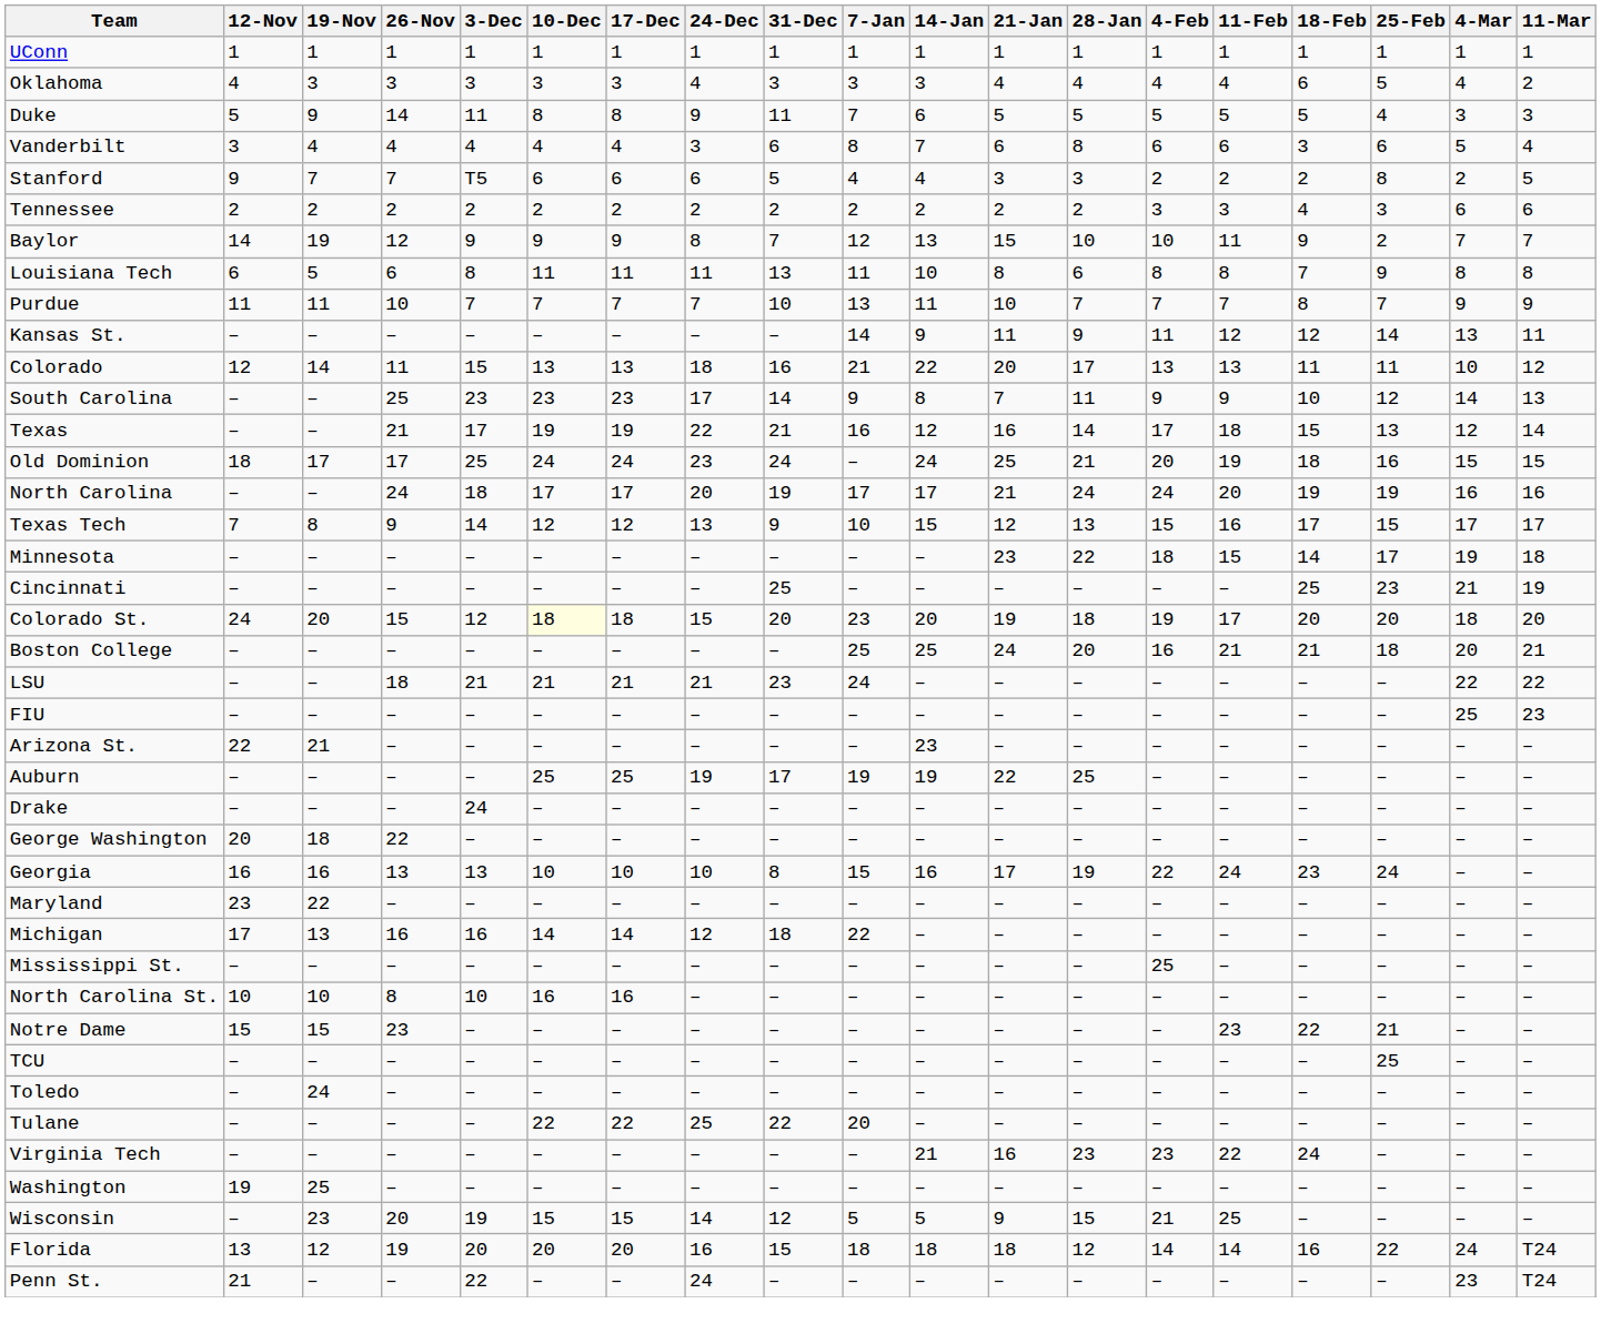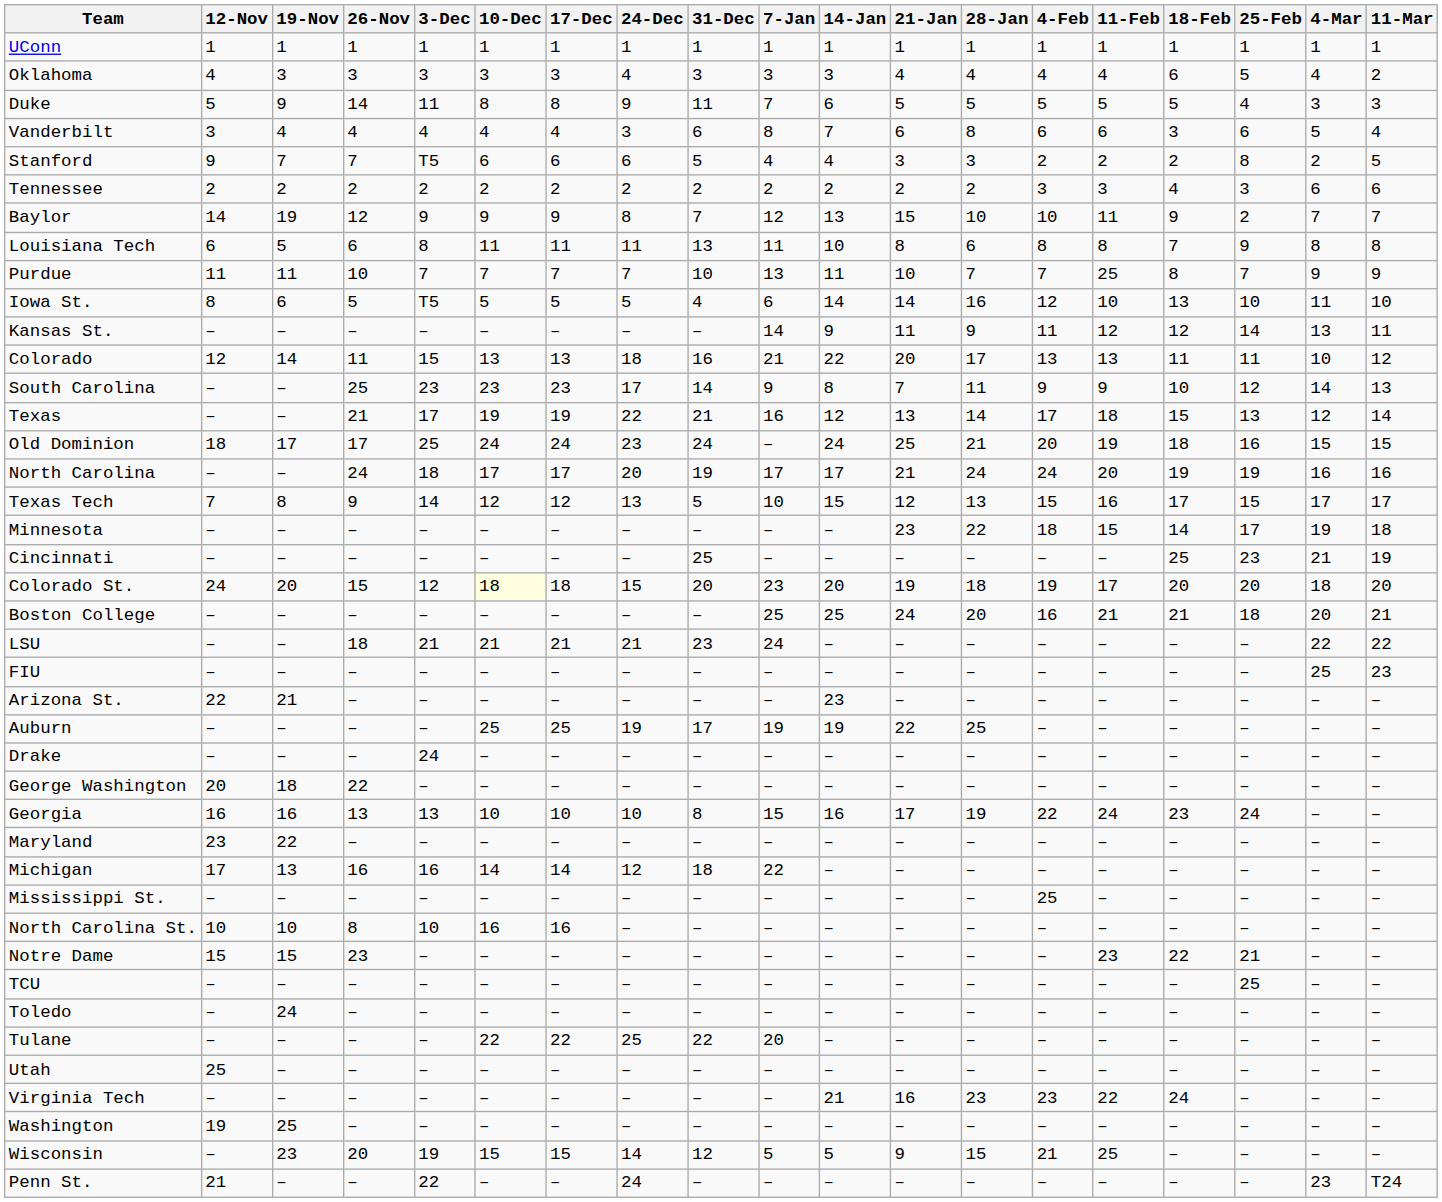 <table class="wikitable sortable">
 <tr>
 <th>Team</th>
 <th>12-Nov</th>
 <th>19-Nov</th>
 <th>26-Nov</th>
 <th>3-Dec</th>
 <th>10-Dec</th>
 <th>17-Dec</th>
 <th>24-Dec</th>
 <th>31-Dec</th>
 <th>7-Jan</th>
 <th>14-Jan</th>
 <th>21-Jan</th>
 <th>28-Jan</th>
 <th>4-Feb</th>
 <th>11-Feb</th>
 <th>18-Feb</th>
 <th>25-Feb</th>
 <th>4-Mar</th>
 <th>11-Mar</th>
 </tr>
 <tr>
 <td><a href='#'>UConn</a></td>
 <td>1</td>
 <td>1</td>
 <td>1</td>
 <td>1</td>
 <td>1</td>
 <td>1</td>
 <td>1</td>
 <td>1</td>
 <td>1</td>
 <td>1</td>
 <td>1</td>
 <td>1</td>
 <td>1</td>
 <td>1</td>
 <td>1</td>
 <td>1</td>
 <td>1</td>
 <td>1</td>
 </tr>
 <tr>
 <td>Oklahoma</td>
 <td>4</td>
 <td>3</td>
 <td>3</td>
 <td>3</td>
 <td>3</td>
 <td>3</td>
 <td>4</td>
 <td>3</td>
 <td>3</td>
 <td>3</td>
 <td>4</td>
 <td>4</td>
 <td>4</td>
 <td>4</td>
 <td>6</td>
 <td>5</td>
 <td>4</td>
 <td>2</td>
 </tr>
 <tr>
 <td>Duke</td>
 <td>5</td>
 <td>9</td>
 <td>14</td>
 <td>11</td>
 <td>8</td>
 <td>8</td>
 <td>9</td>
 <td>11</td>
 <td>7</td>
 <td>6</td>
 <td>5</td>
 <td>5</td>
 <td>5</td>
 <td>5</td>
 <td>5</td>
 <td>4</td>
 <td>3</td>
 <td>3</td>
 </tr>
 <tr>
 <td>Vanderbilt</td>
 <td>3</td>
 <td>4</td>
 <td>4</td>
 <td>4</td>
 <td>4</td>
 <td>4</td>
 <td>3</td>
 <td>6</td>
 <td>8</td>
 <td>7</td>
 <td>6</td>
 <td>8</td>
 <td>6</td>
 <td>6</td>
 <td>3</td>
 <td>6</td>
 <td>5</td>
 <td>4</td>
 </tr>
 <tr>
 <td>Stanford</td>
 <td>9</td>
 <td>7</td>
 <td>7</td>
 <td data-sort-value=5>T5</td>
 <td>6</td>
 <td>6</td>
 <td>6</td>
 <td>5</td>
 <td>4</td>
 <td>4</td>
 <td>3</td>
 <td>3</td>
 <td>2</td>
 <td>2</td>
 <td>2</td>
 <td>8</td>
 <td>2</td>
 <td>5</td>
 </tr>
 <tr>
 <td>Tennessee</td>
 <td>2</td>
 <td>2</td>
 <td>2</td>
 <td>2</td>
 <td>2</td>
 <td>2</td>
 <td>2</td>
 <td>2</td>
 <td>2</td>
 <td>2</td>
 <td>2</td>
 <td>2</td>
 <td>3</td>
 <td>3</td>
 <td>4</td>
 <td>3</td>
 <td>6</td>
 <td>6</td>
 </tr>
 <tr>
 <td>Baylor</td>
 <td>14</td>
 <td>19</td>
 <td>12</td>
 <td>9</td>
 <td>9</td>
 <td>9</td>
 <td>8</td>
 <td>7</td>
 <td>12</td>
 <td>13</td>
 <td>15</td>
 <td>10</td>
 <td>10</td>
 <td>11</td>
 <td>9</td>
 <td>2</td>
 <td>7</td>
 <td>7</td>
 </tr>
 <tr>
 <td>Louisiana Tech</td>
 <td>6</td>
 <td>5</td>
 <td>6</td>
 <td>8</td>
 <td>11</td>
 <td>11</td>
 <td>11</td>
 <td>13</td>
 <td>11</td>
 <td>10</td>
 <td>8</td>
 <td>6</td>
 <td>8</td>
 <td>8</td>
 <td>7</td>
 <td>9</td>
 <td>8</td>
 <td>8</td>
 </tr>
 <tr>
 <td>Purdue</td>
 <td>11</td>
 <td>11</td>
 <td>10</td>
 <td>7</td>
 <td>7</td>
 <td>7</td>
 <td>7</td>
 <td>10</td>
 <td>13</td>
 <td>11</td>
 <td>10</td>
 <td>7</td>
 <td>7</td>
-<td>7</td>
+<td>25</td>
 <td>8</td>
 <td>7</td>
 <td>9</td>
 <td>9</td>
+</tr>
+<tr>
+<td>Iowa St.</td>
+<td>8</td>
+<td>6</td>
+<td>5</td>
+<td data-sort-value=5>T5</td>
+<td>5</td>
+<td>5</td>
+<td>5</td>
+<td>4</td>
+<td>6</td>
+<td>14</td>
+<td>14</td>
+<td>16</td>
+<td>12</td>
+<td>10</td>
+<td>13</td>
+<td>10</td>
+<td>11</td>
+<td>10</td>
 </tr>
 <tr>
 <td>Kansas St.</td>
 <td data-sort-value=99>–</td>
 <td data-sort-value=99>–</td>
 <td data-sort-value=99>–</td>
 <td data-sort-value=99>–</td>
 <td data-sort-value=99>–</td>
 <td data-sort-value=99>–</td>
 <td data-sort-value=99>–</td>
 <td data-sort-value=99>–</td>
 <td>14</td>
 <td>9</td>
 <td>11</td>
 <td>9</td>
 <td>11</td>
 <td>12</td>
 <td>12</td>
 <td>14</td>
 <td>13</td>
 <td>11</td>
 </tr>
 <tr>
 <td>Colorado</td>
 <td>12</td>
 <td>14</td>
 <td>11</td>
 <td>15</td>
 <td>13</td>
 <td>13</td>
 <td>18</td>
 <td>16</td>
 <td>21</td>
 <td>22</td>
 <td>20</td>
 <td>17</td>
 <td>13</td>
 <td>13</td>
 <td>11</td>
 <td>11</td>
 <td>10</td>
 <td>12</td>
 </tr>
 <tr>
 <td>South Carolina</td>
 <td data-sort-value=99>–</td>
 <td data-sort-value=99>–</td>
 <td>25</td>
 <td>23</td>
 <td>23</td>
 <td>23</td>
 <td>17</td>
 <td>14</td>
 <td>9</td>
 <td>8</td>
 <td>7</td>
 <td>11</td>
 <td>9</td>
 <td>9</td>
 <td>10</td>
 <td>12</td>
 <td>14</td>
 <td>13</td>
 </tr>
 <tr>
 <td>Texas</td>
 <td data-sort-value=99>–</td>
 <td data-sort-value=99>–</td>
 <td>21</td>
 <td>17</td>
 <td>19</td>
 <td>19</td>
 <td>22</td>
 <td>21</td>
 <td>16</td>
 <td>12</td>
-<td>16</td>
+<td>13</td>
 <td>14</td>
 <td>17</td>
 <td>18</td>
 <td>15</td>
 <td>13</td>
 <td>12</td>
 <td>14</td>
 </tr>
 <tr>
 <td>Old Dominion</td>
 <td>18</td>
 <td>17</td>
 <td>17</td>
 <td>25</td>
 <td>24</td>
 <td>24</td>
 <td>23</td>
 <td>24</td>
 <td data-sort-value=99>–</td>
 <td>24</td>
 <td>25</td>
 <td>21</td>
 <td>20</td>
 <td>19</td>
 <td>18</td>
 <td>16</td>
 <td>15</td>
 <td>15</td>
 </tr>
 <tr>
 <td>North Carolina</td>
 <td data-sort-value=99>–</td>
 <td data-sort-value=99>–</td>
 <td>24</td>
 <td>18</td>
 <td>17</td>
 <td>17</td>
 <td>20</td>
 <td>19</td>
 <td>17</td>
 <td>17</td>
 <td>21</td>
 <td>24</td>
 <td>24</td>
 <td>20</td>
 <td>19</td>
 <td>19</td>
 <td>16</td>
 <td>16</td>
 </tr>
 <tr>
 <td>Texas Tech</td>
 <td>7</td>
 <td>8</td>
 <td>9</td>
 <td>14</td>
 <td>12</td>
 <td>12</td>
 <td>13</td>
-<td>9</td>
+<td>5</td>
 <td>10</td>
 <td>15</td>
 <td>12</td>
 <td>13</td>
 <td>15</td>
 <td>16</td>
 <td>17</td>
 <td>15</td>
 <td>17</td>
 <td>17</td>
 </tr>
 <tr>
 <td>Minnesota</td>
 <td data-sort-value=99>–</td>
 <td data-sort-value=99>–</td>
 <td data-sort-value=99>–</td>
 <td data-sort-value=99>–</td>
 <td data-sort-value=99>–</td>
 <td data-sort-value=99>–</td>
 <td data-sort-value=99>–</td>
 <td data-sort-value=99>–</td>
 <td data-sort-value=99>–</td>
 <td data-sort-value=99>–</td>
 <td>23</td>
 <td>22</td>
 <td>18</td>
 <td>15</td>
 <td>14</td>
 <td>17</td>
 <td>19</td>
 <td>18</td>
 </tr>
 <tr>
 <td>Cincinnati</td>
 <td data-sort-value=99>–</td>
 <td data-sort-value=99>–</td>
 <td data-sort-value=99>–</td>
 <td data-sort-value=99>–</td>
 <td data-sort-value=99>–</td>
 <td data-sort-value=99>–</td>
 <td data-sort-value=99>–</td>
 <td>25</td>
 <td data-sort-value=99>–</td>
 <td data-sort-value=99>–</td>
 <td data-sort-value=99>–</td>
 <td data-sort-value=99>–</td>
 <td data-sort-value=99>–</td>
 <td data-sort-value=99>–</td>
 <td>25</td>
 <td>23</td>
 <td>21</td>
 <td>19</td>
 </tr>
 <tr>
 <td>Colorado St.</td>
 <td>24</td>
 <td>20</td>
 <td>15</td>
 <td>12</td>
 <td style="background: lightyellow;">18</td>
 <td>18</td>
 <td>15</td>
 <td>20</td>
 <td>23</td>
 <td>20</td>
 <td>19</td>
 <td>18</td>
 <td>19</td>
 <td>17</td>
 <td>20</td>
 <td>20</td>
 <td>18</td>
 <td>20</td>
 </tr>
 <tr>
 <td>Boston College</td>
 <td data-sort-value=99>–</td>
 <td data-sort-value=99>–</td>
 <td data-sort-value=99>–</td>
 <td data-sort-value=99>–</td>
 <td data-sort-value=99>–</td>
 <td data-sort-value=99>–</td>
 <td data-sort-value=99>–</td>
 <td data-sort-value=99>–</td>
 <td>25</td>
 <td>25</td>
 <td>24</td>
 <td>20</td>
 <td>16</td>
 <td>21</td>
 <td>21</td>
 <td>18</td>
 <td>20</td>
 <td>21</td>
 </tr>
 <tr>
 <td>LSU</td>
 <td data-sort-value=99>–</td>
 <td data-sort-value=99>–</td>
 <td>18</td>
 <td>21</td>
 <td>21</td>
 <td>21</td>
 <td>21</td>
 <td>23</td>
 <td>24</td>
 <td data-sort-value=99>–</td>
 <td data-sort-value=99>–</td>
 <td data-sort-value=99>–</td>
 <td data-sort-value=99>–</td>
 <td data-sort-value=99>–</td>
 <td data-sort-value=99>–</td>
 <td data-sort-value=99>–</td>
 <td>22</td>
 <td>22</td>
 </tr>
 <tr>
 <td>FIU</td>
 <td data-sort-value=99>–</td>
 <td data-sort-value=99>–</td>
 <td data-sort-value=99>–</td>
 <td data-sort-value=99>–</td>
 <td data-sort-value=99>–</td>
 <td data-sort-value=99>–</td>
 <td data-sort-value=99>–</td>
 <td data-sort-value=99>–</td>
 <td data-sort-value=99>–</td>
 <td data-sort-value=99>–</td>
 <td data-sort-value=99>–</td>
 <td data-sort-value=99>–</td>
 <td data-sort-value=99>–</td>
 <td data-sort-value=99>–</td>
 <td data-sort-value=99>–</td>
 <td data-sort-value=99>–</td>
 <td>25</td>
 <td>23</td>
 </tr>
 <tr>
 <td>Arizona St.</td>
 <td>22</td>
 <td>21</td>
 <td data-sort-value=99>–</td>
 <td data-sort-value=99>–</td>
 <td data-sort-value=99>–</td>
 <td data-sort-value=99>–</td>
 <td data-sort-value=99>–</td>
 <td data-sort-value=99>–</td>
 <td data-sort-value=99>–</td>
 <td>23</td>
 <td data-sort-value=99>–</td>
 <td data-sort-value=99>–</td>
 <td data-sort-value=99>–</td>
 <td data-sort-value=99>–</td>
 <td data-sort-value=99>–</td>
 <td data-sort-value=99>–</td>
 <td data-sort-value=99>–</td>
 <td data-sort-value=99>–</td>
 </tr>
 <tr>
 <td>Auburn</td>
 <td data-sort-value=99>–</td>
 <td data-sort-value=99>–</td>
 <td data-sort-value=99>–</td>
 <td data-sort-value=99>–</td>
 <td>25</td>
 <td>25</td>
 <td>19</td>
 <td>17</td>
 <td>19</td>
 <td>19</td>
 <td>22</td>
 <td>25</td>
 <td data-sort-value=99>–</td>
 <td data-sort-value=99>–</td>
 <td data-sort-value=99>–</td>
 <td data-sort-value=99>–</td>
 <td data-sort-value=99>–</td>
 <td data-sort-value=99>–</td>
 </tr>
 <tr>
 <td>Drake</td>
 <td data-sort-value=99>–</td>
 <td data-sort-value=99>–</td>
 <td data-sort-value=99>–</td>
 <td>24</td>
 <td data-sort-value=99>–</td>
 <td data-sort-value=99>–</td>
 <td data-sort-value=99>–</td>
 <td data-sort-value=99>–</td>
 <td data-sort-value=99>–</td>
 <td data-sort-value=99>–</td>
 <td data-sort-value=99>–</td>
 <td data-sort-value=99>–</td>
 <td data-sort-value=99>–</td>
 <td data-sort-value=99>–</td>
 <td data-sort-value=99>–</td>
 <td data-sort-value=99>–</td>
 <td data-sort-value=99>–</td>
 <td data-sort-value=99>–</td>
 </tr>
 <tr>
 <td>George Washington</td>
 <td>20</td>
 <td>18</td>
 <td>22</td>
 <td data-sort-value=99>–</td>
 <td data-sort-value=99>–</td>
 <td data-sort-value=99>–</td>
 <td data-sort-value=99>–</td>
 <td data-sort-value=99>–</td>
 <td data-sort-value=99>–</td>
 <td data-sort-value=99>–</td>
 <td data-sort-value=99>–</td>
 <td data-sort-value=99>–</td>
 <td data-sort-value=99>–</td>
 <td data-sort-value=99>–</td>
 <td data-sort-value=99>–</td>
 <td data-sort-value=99>–</td>
 <td data-sort-value=99>–</td>
 <td data-sort-value=99>–</td>
 </tr>
 <tr>
 <td>Georgia</td>
 <td>16</td>
 <td>16</td>
 <td>13</td>
 <td>13</td>
 <td>10</td>
 <td>10</td>
 <td>10</td>
 <td>8</td>
 <td>15</td>
 <td>16</td>
 <td>17</td>
 <td>19</td>
 <td>22</td>
 <td>24</td>
 <td>23</td>
 <td>24</td>
 <td data-sort-value=99>–</td>
 <td data-sort-value=99>–</td>
 </tr>
 <tr>
 <td>Maryland</td>
 <td>23</td>
 <td>22</td>
 <td data-sort-value=99>–</td>
 <td data-sort-value=99>–</td>
 <td data-sort-value=99>–</td>
 <td data-sort-value=99>–</td>
 <td data-sort-value=99>–</td>
 <td data-sort-value=99>–</td>
 <td data-sort-value=99>–</td>
 <td data-sort-value=99>–</td>
 <td data-sort-value=99>–</td>
 <td data-sort-value=99>–</td>
 <td data-sort-value=99>–</td>
 <td data-sort-value=99>–</td>
 <td data-sort-value=99>–</td>
 <td data-sort-value=99>–</td>
 <td data-sort-value=99>–</td>
 <td data-sort-value=99>–</td>
 </tr>
 <tr>
 <td>Michigan</td>
 <td>17</td>
 <td>13</td>
 <td>16</td>
 <td>16</td>
 <td>14</td>
 <td>14</td>
 <td>12</td>
 <td>18</td>
 <td>22</td>
 <td data-sort-value=99>–</td>
 <td data-sort-value=99>–</td>
 <td data-sort-value=99>–</td>
 <td data-sort-value=99>–</td>
 <td data-sort-value=99>–</td>
 <td data-sort-value=99>–</td>
 <td data-sort-value=99>–</td>
 <td data-sort-value=99>–</td>
 <td data-sort-value=99>–</td>
 </tr>
 <tr>
 <td>Mississippi St.</td>
 <td data-sort-value=99>–</td>
 <td data-sort-value=99>–</td>
 <td data-sort-value=99>–</td>
 <td data-sort-value=99>–</td>
 <td data-sort-value=99>–</td>
 <td data-sort-value=99>–</td>
 <td data-sort-value=99>–</td>
 <td data-sort-value=99>–</td>
 <td data-sort-value=99>–</td>
 <td data-sort-value=99>–</td>
 <td data-sort-value=99>–</td>
 <td data-sort-value=99>–</td>
 <td>25</td>
 <td data-sort-value=99>–</td>
 <td data-sort-value=99>–</td>
 <td data-sort-value=99>–</td>
 <td data-sort-value=99>–</td>
 <td data-sort-value=99>–</td>
 </tr>
 <tr>
 <td>North Carolina St.</td>
 <td>10</td>
 <td>10</td>
 <td>8</td>
 <td>10</td>
 <td>16</td>
 <td>16</td>
 <td data-sort-value=99>–</td>
 <td data-sort-value=99>–</td>
 <td data-sort-value=99>–</td>
 <td data-sort-value=99>–</td>
 <td data-sort-value=99>–</td>
 <td data-sort-value=99>–</td>
 <td data-sort-value=99>–</td>
 <td data-sort-value=99>–</td>
 <td data-sort-value=99>–</td>
 <td data-sort-value=99>–</td>
 <td data-sort-value=99>–</td>
 <td data-sort-value=99>–</td>
 </tr>
 <tr>
 <td>Notre Dame</td>
 <td>15</td>
 <td>15</td>
 <td>23</td>
 <td data-sort-value=99>–</td>
 <td data-sort-value=99>–</td>
 <td data-sort-value=99>–</td>
 <td data-sort-value=99>–</td>
 <td data-sort-value=99>–</td>
 <td data-sort-value=99>–</td>
 <td data-sort-value=99>–</td>
 <td data-sort-value=99>–</td>
 <td data-sort-value=99>–</td>
 <td data-sort-value=99>–</td>
 <td>23</td>
 <td>22</td>
 <td>21</td>
 <td data-sort-value=99>–</td>
 <td data-sort-value=99>–</td>
 </tr>
 <tr>
 <td>TCU</td>
 <td data-sort-value=99>–</td>
 <td data-sort-value=99>–</td>
 <td data-sort-value=99>–</td>
 <td data-sort-value=99>–</td>
 <td data-sort-value=99>–</td>
 <td data-sort-value=99>–</td>
 <td data-sort-value=99>–</td>
 <td data-sort-value=99>–</td>
 <td data-sort-value=99>–</td>
 <td data-sort-value=99>–</td>
 <td data-sort-value=99>–</td>
 <td data-sort-value=99>–</td>
 <td data-sort-value=99>–</td>
 <td data-sort-value=99>–</td>
 <td data-sort-value=99>–</td>
 <td>25</td>
 <td data-sort-value=99>–</td>
 <td data-sort-value=99>–</td>
 </tr>
 <tr>
 <td>Toledo</td>
 <td data-sort-value=99>–</td>
 <td>24</td>
 <td data-sort-value=99>–</td>
 <td data-sort-value=99>–</td>
 <td data-sort-value=99>–</td>
 <td data-sort-value=99>–</td>
 <td data-sort-value=99>–</td>
 <td data-sort-value=99>–</td>
 <td data-sort-value=99>–</td>
 <td data-sort-value=99>–</td>
 <td data-sort-value=99>–</td>
 <td data-sort-value=99>–</td>
 <td data-sort-value=99>–</td>
 <td data-sort-value=99>–</td>
 <td data-sort-value=99>–</td>
 <td data-sort-value=99>–</td>
 <td data-sort-value=99>–</td>
 <td data-sort-value=99>–</td>
 </tr>
 <tr>
 <td>Tulane</td>
 <td data-sort-value=99>–</td>
 <td data-sort-value=99>–</td>
 <td data-sort-value=99>–</td>
 <td data-sort-value=99>–</td>
 <td>22</td>
 <td>22</td>
 <td>25</td>
 <td>22</td>
 <td>20</td>
 <td data-sort-value=99>–</td>
 <td data-sort-value=99>–</td>
 <td data-sort-value=99>–</td>
 <td data-sort-value=99>–</td>
 <td data-sort-value=99>–</td>
 <td data-sort-value=99>–</td>
 <td data-sort-value=99>–</td>
 <td data-sort-value=99>–</td>
 <td data-sort-value=99>–</td>
 </tr>
 <tr>
+<td>Utah</td>
+<td>25</td>
+<td data-sort-value=99>–</td>
+<td data-sort-value=99>–</td>
+<td data-sort-value=99>–</td>
+<td data-sort-value=99>–</td>
+<td data-sort-value=99>–</td>
+<td data-sort-value=99>–</td>
+<td data-sort-value=99>–</td>
+<td data-sort-value=99>–</td>
+<td data-sort-value=99>–</td>
+<td data-sort-value=99>–</td>
+<td data-sort-value=99>–</td>
+<td data-sort-value=99>–</td>
+<td data-sort-value=99>–</td>
+<td data-sort-value=99>–</td>
+<td data-sort-value=99>–</td>
+<td data-sort-value=99>–</td>
+<td data-sort-value=99>–</td>
+</tr>
+<tr>
 <td>Virginia Tech</td>
 <td data-sort-value=99>–</td>
 <td data-sort-value=99>–</td>
 <td data-sort-value=99>–</td>
 <td data-sort-value=99>–</td>
 <td data-sort-value=99>–</td>
 <td data-sort-value=99>–</td>
 <td data-sort-value=99>–</td>
 <td data-sort-value=99>–</td>
 <td data-sort-value=99>–</td>
 <td>21</td>
 <td>16</td>
 <td>23</td>
 <td>23</td>
 <td>22</td>
 <td>24</td>
 <td data-sort-value=99>–</td>
 <td data-sort-value=99>–</td>
 <td data-sort-value=99>–</td>
 </tr>
 <tr>
 <td>Washington</td>
 <td>19</td>
 <td>25</td>
 <td data-sort-value=99>–</td>
 <td data-sort-value=99>–</td>
 <td data-sort-value=99>–</td>
 <td data-sort-value=99>–</td>
 <td data-sort-value=99>–</td>
 <td data-sort-value=99>–</td>
 <td data-sort-value=99>–</td>
 <td data-sort-value=99>–</td>
 <td data-sort-value=99>–</td>
 <td data-sort-value=99>–</td>
 <td data-sort-value=99>–</td>
 <td data-sort-value=99>–</td>
 <td data-sort-value=99>–</td>
 <td data-sort-value=99>–</td>
 <td data-sort-value=99>–</td>
 <td data-sort-value=99>–</td>
 </tr>
 <tr>
 <td>Wisconsin</td>
 <td data-sort-value=99>–</td>
 <td>23</td>
 <td>20</td>
 <td>19</td>
 <td>15</td>
 <td>15</td>
 <td>14</td>
 <td>12</td>
 <td>5</td>
 <td>5</td>
 <td>9</td>
 <td>15</td>
 <td>21</td>
 <td>25</td>
 <td data-sort-value=99>–</td>
 <td data-sort-value=99>–</td>
 <td data-sort-value=99>–</td>
 <td data-sort-value=99>–</td>
 </tr>
 <tr>
-<td>Florida</td>
-<td>13</td>
-<td>12</td>
-<td>19</td>
-<td>20</td>
-<td>20</td>
-<td>20</td>
-<td>16</td>
-<td>15</td>
-<td>18</td>
-<td>18</td>
-<td>18</td>
-<td>12</td>
-<td>14</td>
-<td>14</td>
-<td>16</td>
-<td>22</td>
-<td>24</td>
-<td data-sort-value=24>T24</td>
-</tr>
-<tr>
 <td>Penn St.</td>
 <td>21</td>
 <td data-sort-value=99>–</td>
 <td data-sort-value=99>–</td>
 <td>22</td>
 <td data-sort-value=99>–</td>
 <td data-sort-value=99>–</td>
 <td>24</td>
 <td data-sort-value=99>–</td>
 <td data-sort-value=99>–</td>
 <td data-sort-value=99>–</td>
 <td data-sort-value=99>–</td>
 <td data-sort-value=99>–</td>
 <td data-sort-value=99>–</td>
 <td data-sort-value=99>–</td>
 <td data-sort-value=99>–</td>
 <td data-sort-value=99>–</td>
 <td>23</td>
 <td data-sort-value=24>T24</td>
 </tr>
 </table>
